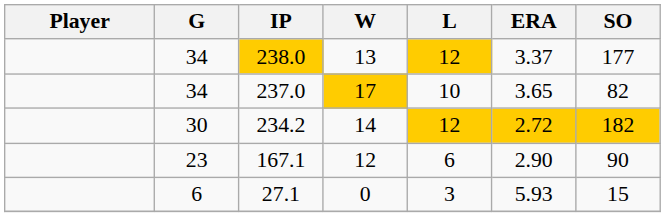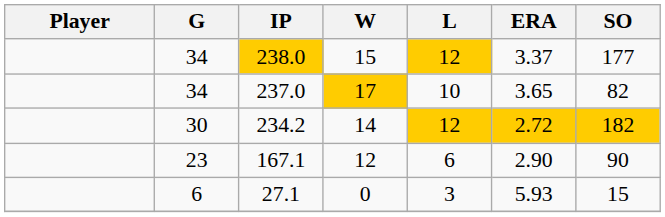 <table class="wikitable sortable">
 <tr>
 <th bgcolor="#DDDDFF" width="16%">Player</th>
 <th bgcolor="#DDDDFF" width="9%">G</th>
 <th bgcolor="#DDDDFF" width="9%">IP</th>
 <th bgcolor="#DDDDFF" width="9%">W</th>
 <th bgcolor="#DDDDFF" width="9%">L</th>
 <th bgcolor="#DDDDFF" width="9%">ERA</th>
 <th bgcolor="#DDDDFF" width="9%">SO</th>
 </tr>
 <tr align="center">
 <td></td>
 <td>34</td>
 <td bgcolor="#FFCC00">238.0</td>
-<td>13</td>
+<td>15</td>
 <td bgcolor="#FFCC00">12</td>
 <td>3.37</td>
 <td>177</td>
 </tr>
 <tr align="center">
 <td></td>
 <td>34</td>
 <td>237.0</td>
 <td bgcolor="#FFCC00">17</td>
 <td>10</td>
 <td>3.65</td>
 <td>82</td>
 </tr>
 <tr align="center">
 <td></td>
 <td>30</td>
 <td>234.2</td>
 <td>14</td>
 <td bgcolor="#FFCC00">12</td>
 <td bgcolor="#FFCC00">2.72</td>
 <td bgcolor="#FFCC00">182</td>
 </tr>
 <tr align="center">
 <td></td>
 <td>23</td>
 <td>167.1</td>
 <td>12</td>
 <td>6</td>
 <td>2.90</td>
 <td>90</td>
 </tr>
 <tr align="center">
 <td></td>
 <td>6</td>
 <td>27.1</td>
 <td>0</td>
 <td>3</td>
 <td>5.93</td>
 <td>15</td>
 </tr>
 <tr align="center">
 </tr>
 </table>
